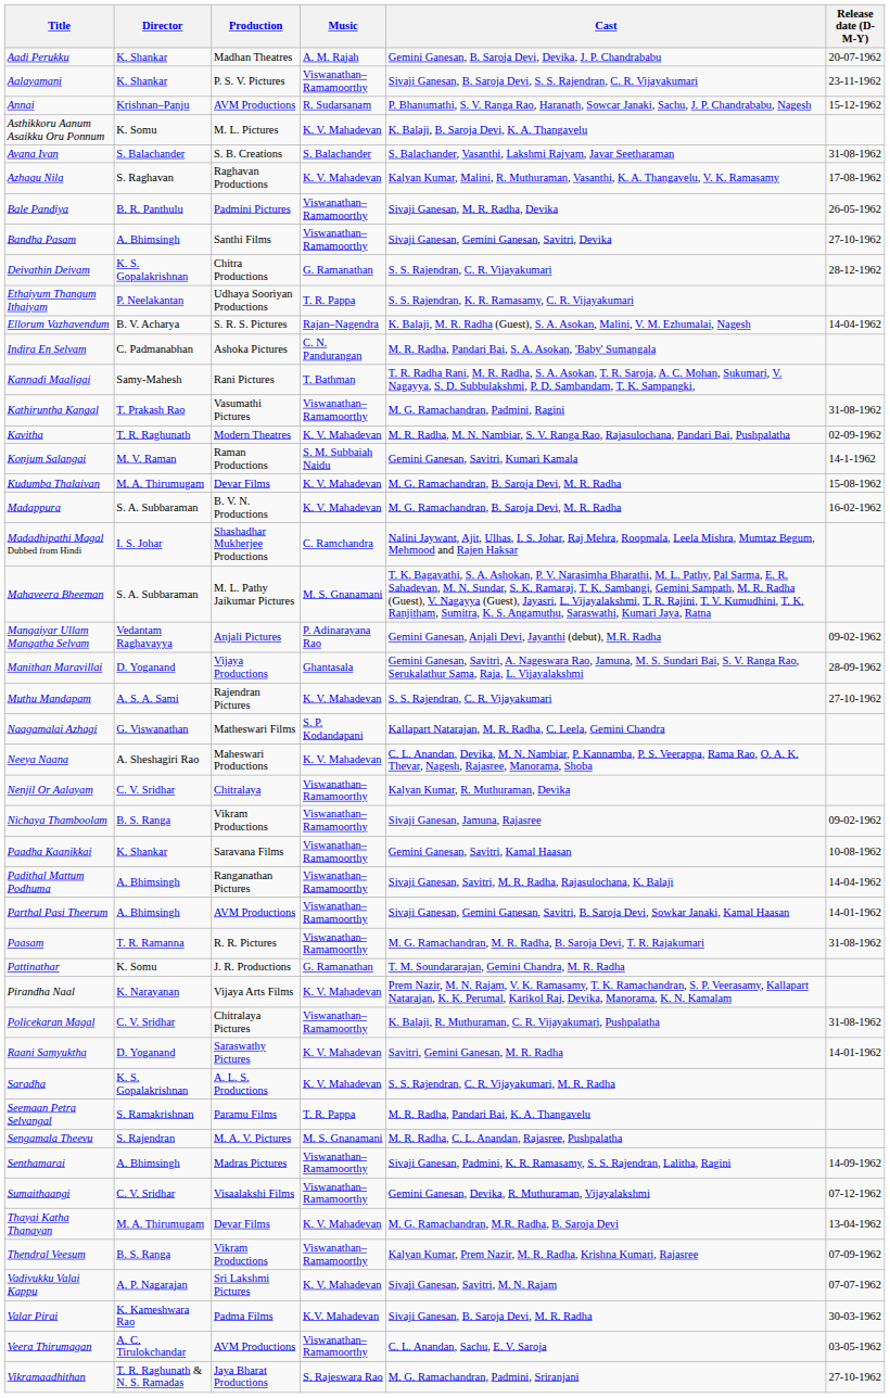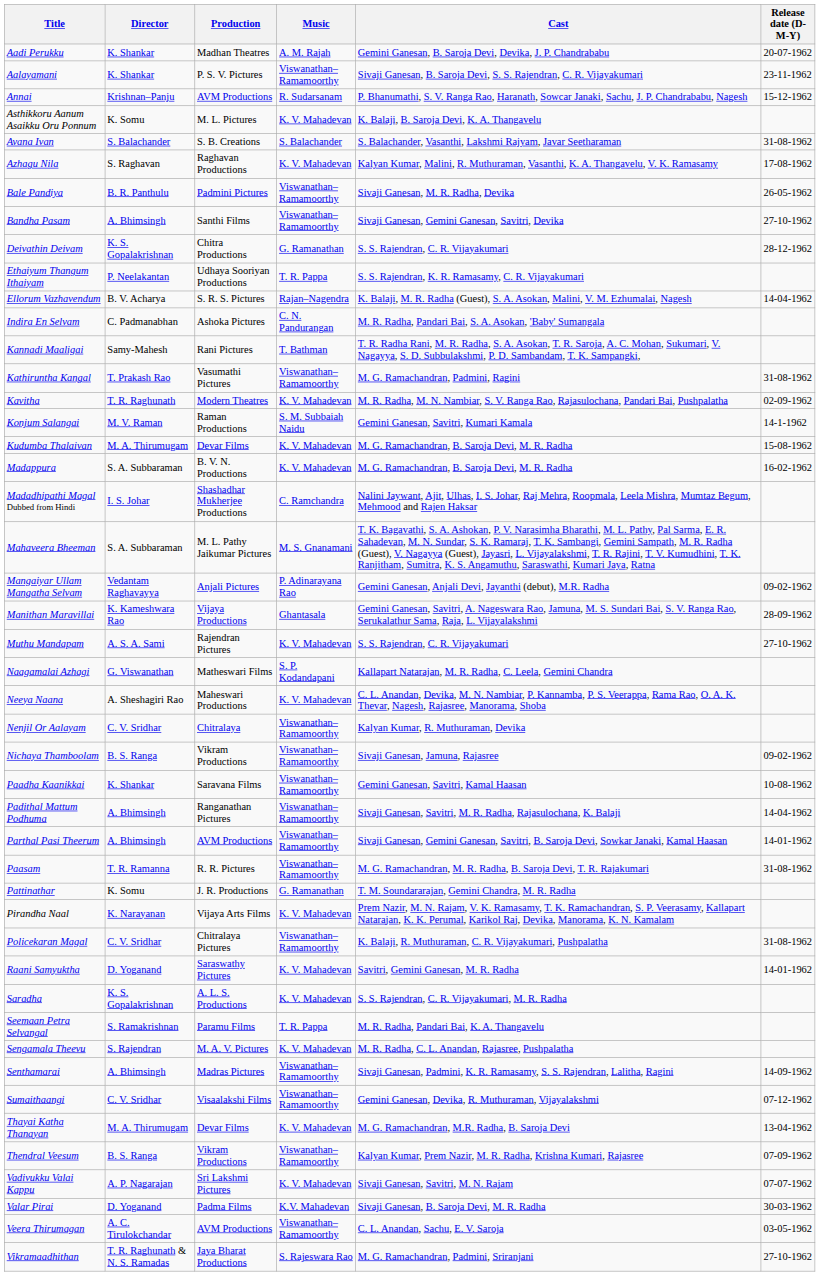 <table class="wikitable">
 <tr>
 <th><a href='#'>Title</a></th>
 <th><a href='#'>Director</a></th>
 <th><a href='#'>Production</a></th>
 <th><a href='#'>Music</a></th>
 <th><a href='#'>Cast</a></th>
 <th>Release date (D-M-Y)</th>
 </tr>
 <tr>
 <td><em><a href='#'>Aadi Perukku</a></em></td>
 <td><a href='#'>K. Shankar</a></td>
 <td>Madhan Theatres</td>
 <td><a href='#'>A. M. Rajah</a></td>
 <td><a href='#'>Gemini Ganesan</a>, <a href='#'>B. Saroja Devi</a>, <a href='#'>Devika</a>, <a href='#'>J. P. Chandrababu</a></td>
 <td>20-07-1962</td>
 </tr>
 <tr>
 <td><em><a href='#'>Aalayamani</a></em></td>
 <td><a href='#'>K. Shankar</a></td>
 <td>P. S. V. Pictures</td>
 <td><a href='#'>Viswanathan–Ramamoorthy</a></td>
 <td><a href='#'>Sivaji Ganesan</a>, <a href='#'>B. Saroja Devi</a>, <a href='#'>S. S. Rajendran</a>, <a href='#'>C. R. Vijayakumari</a></td>
 <td>23-11-1962</td>
 </tr>
 <tr>
 <td><em><a href='#'>Annai</a></em></td>
 <td><a href='#'>Krishnan–Panju</a></td>
 <td><a href='#'>AVM Productions</a></td>
 <td><a href='#'>R. Sudarsanam</a></td>
 <td><a href='#'>P. Bhanumathi</a>, <a href='#'>S. V. Ranga Rao</a>, <a href='#'>Haranath</a>, <a href='#'>Sowcar Janaki</a>, <a href='#'>Sachu</a>, <a href='#'>J. P. Chandrababu</a>, <a href='#'>Nagesh</a></td>
 <td>15-12-1962</td>
 </tr>
 <tr>
 <td><em>Asthikkoru Aanum Asaikku Oru Ponnum</em></td>
 <td>K. Somu</td>
 <td>M. L. Pictures</td>
 <td><a href='#'>K. V. Mahadevan</a></td>
 <td><a href='#'>K. Balaji</a>, <a href='#'>B. Saroja Devi</a>, <a href='#'>K. A. Thangavelu</a></td>
 <td></td>
 </tr>
 <tr>
 <td><em><a href='#'>Avana Ivan</a></em></td>
 <td><a href='#'>S. Balachander</a></td>
 <td>S. B. Creations</td>
 <td><a href='#'>S. Balachander</a></td>
 <td><a href='#'>S. Balachander</a>, <a href='#'>Vasanthi</a>, <a href='#'>Lakshmi Rajyam</a>, <a href='#'>Javar Seetharaman</a></td>
 <td>31-08-1962</td>
 </tr>
 <tr>
 <td><em><a href='#'>Azhagu Nila</a></em></td>
 <td>S. Raghavan</td>
 <td>Raghavan Productions</td>
 <td><a href='#'>K. V. Mahadevan</a></td>
 <td><a href='#'>Kalyan Kumar</a>, <a href='#'>Malini</a>, <a href='#'>R. Muthuraman</a>, <a href='#'>Vasanthi</a>, <a href='#'>K. A. Thangavelu</a>, <a href='#'>V. K. Ramasamy</a></td>
 <td>17-08-1962</td>
 </tr>
 <tr>
 <td><em><a href='#'>Bale Pandiya</a></em></td>
 <td><a href='#'>B. R. Panthulu</a></td>
 <td><a href='#'>Padmini Pictures</a></td>
 <td><a href='#'>Viswanathan–Ramamoorthy</a></td>
 <td><a href='#'>Sivaji Ganesan</a>, <a href='#'>M. R. Radha</a>, <a href='#'>Devika</a></td>
 <td>26-05-1962</td>
 </tr>
 <tr>
 <td><em><a href='#'>Bandha Pasam</a></em></td>
 <td><a href='#'>A. Bhimsingh</a></td>
 <td>Santhi Films</td>
 <td><a href='#'>Viswanathan–Ramamoorthy</a></td>
 <td><a href='#'>Sivaji Ganesan</a>, <a href='#'>Gemini Ganesan</a>, <a href='#'>Savitri</a>, <a href='#'>Devika</a></td>
 <td>27-10-1962</td>
 </tr>
 <tr>
 <td><em><a href='#'>Deivathin Deivam</a></em></td>
 <td><a href='#'>K. S. Gopalakrishnan</a></td>
 <td>Chitra Productions</td>
 <td><a href='#'>G. Ramanathan</a></td>
 <td><a href='#'>S. S. Rajendran</a>, <a href='#'>C. R. Vijayakumari</a></td>
 <td>28-12-1962</td>
 </tr>
 <tr>
 <td><em><a href='#'>Ethaiyum Thangum Ithaiyam</a></em></td>
 <td><a href='#'>P. Neelakantan</a></td>
 <td>Udhaya Sooriyan Productions</td>
 <td><a href='#'>T. R. Pappa</a></td>
 <td><a href='#'>S. S. Rajendran</a>, <a href='#'>K. R. Ramasamy</a>, <a href='#'>C. R. Vijayakumari</a></td>
 <td></td>
 </tr>
 <tr>
 <td><em><a href='#'>Ellorum Vazhavendum</a></em></td>
 <td>B. V. Acharya</td>
 <td>S. R. S. Pictures</td>
 <td><a href='#'>Rajan–Nagendra</a></td>
 <td><a href='#'>K. Balaji</a>, <a href='#'>M. R. Radha</a> (Guest), <a href='#'>S. A. Asokan</a>, <a href='#'>Malini</a>, <a href='#'>V. M. Ezhumalai</a>, <a href='#'>Nagesh</a></td>
 <td>14-04-1962</td>
 </tr>
 <tr>
 <td><em><a href='#'>Indira En Selvam</a></em></td>
 <td>C. Padmanabhan</td>
 <td>Ashoka Pictures</td>
 <td><a href='#'>C. N. Pandurangan</a></td>
 <td><a href='#'>M. R. Radha</a>, <a href='#'>Pandari Bai</a>, <a href='#'>S. A. Asokan</a>, <a href='#'>'Baby' Sumangala</a></td>
 <td></td>
 </tr>
 <tr>
 <td><em><a href='#'>Kannadi Maaligai</a></em></td>
 <td>Samy-Mahesh</td>
 <td>Rani Pictures</td>
 <td><a href='#'>T. Bathman</a></td>
 <td><a href='#'>T. R. Radha Rani</a>, <a href='#'>M. R. Radha</a>, <a href='#'>S. A. Asokan</a>, <a href='#'>T. R. Saroja</a>, <a href='#'>A. C. Mohan</a>, <a href='#'>Sukumari</a>, <a href='#'>V. Nagayya</a>, <a href='#'>S. D. Subbulakshmi</a>, <a href='#'>P. D. Sambandam</a>, <a href='#'>T. K. Sampangki</a>,</td>
 <td></td>
 </tr>
 <tr>
 <td><em><a href='#'>Kathiruntha Kangal</a></em></td>
 <td><a href='#'>T. Prakash Rao</a></td>
 <td>Vasumathi Pictures</td>
 <td><a href='#'>Viswanathan–Ramamoorthy</a></td>
 <td><a href='#'>M. G. Ramachandran</a>, <a href='#'>Padmini</a>, <a href='#'>Ragini</a></td>
 <td>31-08-1962</td>
 </tr>
 <tr>
 <td><em><a href='#'>Kavitha</a></em></td>
 <td><a href='#'>T. R. Raghunath</a></td>
 <td><a href='#'>Modern Theatres</a></td>
 <td><a href='#'>K. V. Mahadevan</a></td>
 <td><a href='#'>M. R. Radha</a>, <a href='#'>M. N. Nambiar</a>, <a href='#'>S. V. Ranga Rao</a>, <a href='#'>Rajasulochana</a>, <a href='#'>Pandari Bai</a>, <a href='#'>Pushpalatha</a></td>
 <td>02-09-1962</td>
 </tr>
 <tr>
 <td><em><a href='#'>Konjum Salangai</a></em></td>
 <td><a href='#'>M. V. Raman</a></td>
 <td>Raman Productions</td>
 <td><a href='#'>S. M. Subbaiah Naidu</a></td>
 <td><a href='#'>Gemini Ganesan</a>, <a href='#'>Savitri</a>, <a href='#'>Kumari Kamala</a></td>
 <td>14-1-1962</td>
 </tr>
 <tr>
 <td><em><a href='#'>Kudumba Thalaivan</a></em></td>
 <td><a href='#'>M. A. Thirumugam</a></td>
 <td><a href='#'>Devar Films</a></td>
 <td><a href='#'>K. V. Mahadevan</a></td>
 <td><a href='#'>M. G. Ramachandran</a>, <a href='#'>B. Saroja Devi</a>, <a href='#'>M. R. Radha</a></td>
 <td>15-08-1962</td>
 </tr>
 <tr>
 <td><em><a href='#'>Madappura</a></em></td>
 <td>S. A. Subbaraman</td>
 <td>B. V. N. Productions</td>
 <td><a href='#'>K. V. Mahadevan</a></td>
 <td><a href='#'>M. G. Ramachandran</a>, <a href='#'>B. Saroja Devi</a>, <a href='#'>M. R. Radha</a></td>
 <td>16-02-1962</td>
 </tr>
 <tr>
 <td><em><a href='#'>Madadhipathi Magal</a></em><br><small>Dubbed from Hindi</small></td>
 <td><a href='#'>I. S. Johar</a></td>
 <td><a href='#'>Shashadhar Mukherjee</a> Productions</td>
 <td><a href='#'>C. Ramchandra</a></td>
 <td><a href='#'>Nalini Jaywant</a>, <a href='#'>Ajit</a>, <a href='#'>Ulhas</a>, <a href='#'>I. S. Johar</a>, <a href='#'>Raj Mehra</a>, <a href='#'>Roopmala</a>, <a href='#'>Leela Mishra</a>, <a href='#'>Mumtaz Begum</a>, <a href='#'>Mehmood</a> and <a href='#'>Rajen Haksar</a></td>
 <td></td>
 </tr>
 <tr --->
 <td><em><a href='#'>Mahaveera Bheeman</a></em></td>
 <td>S. A. Subbaraman</td>
 <td>M. L. Pathy<br>Jaikumar Pictures</td>
 <td><a href='#'>M. S. Gnanamani</a></td>
 <td><a href='#'>T. K. Bagavathi</a>, <a href='#'>S. A. Ashokan</a>, <a href='#'>P. V. Narasimha Bharathi</a>, <a href='#'>M. L. Pathy</a>, <a href='#'>Pal Sarma</a>, <a href='#'>E. R. Sahadevan</a>, <a href='#'>M. N. Sundar</a>, <a href='#'>S. K. Ramaraj</a>, <a href='#'>T. K. Sambangi</a>, <a href='#'>Gemini Sampath</a>, <a href='#'>M. R. Radha</a> (Guest), <a href='#'>V. Nagayya</a> (Guest), <a href='#'>Jayasri</a>, <a href='#'>L. Vijayalakshmi</a>, <a href='#'>T. R. Rajini</a>, <a href='#'>T. V. Kumudhini</a>, <a href='#'>T. K. Ranjitham</a>, <a href='#'>Sumitra</a>, <a href='#'>K. S. Angamuthu</a>, <a href='#'>Saraswathi</a>, <a href='#'>Kumari Jaya</a>, <a href='#'>Ratna</a></td>
 <td></td>
 </tr>
 <tr --->
 <td><em><a href='#'>Mangaiyar Ullam Mangatha Selvam</a></em></td>
 <td><a href='#'>Vedantam Raghavayya</a></td>
 <td><a href='#'>Anjali Pictures</a></td>
 <td><a href='#'>P. Adinarayana Rao</a></td>
 <td><a href='#'>Gemini Ganesan</a>, <a href='#'>Anjali Devi</a>, <a href='#'>Jayanthi</a> (debut), <a href='#'>M.R. Radha</a></td>
 <td>09-02-1962</td>
 </tr>
 <tr>
 <td><em><a href='#'>Manithan Maravillai</a></em></td>
-<td><a href='#'>D. Yoganand</a></td>
+<td><a href='#'>K. Kameshwara Rao</a></td>
 <td><a href='#'>Vijaya Productions</a></td>
 <td><a href='#'>Ghantasala</a></td>
 <td><a href='#'>Gemini Ganesan</a>, <a href='#'>Savitri</a>, <a href='#'>A. Nageswara Rao</a>, <a href='#'>Jamuna</a>, <a href='#'>M. S. Sundari Bai</a>, <a href='#'>S. V. Ranga Rao</a>, <a href='#'>Serukalathur Sama</a>, <a href='#'>Raja</a>, <a href='#'>L. Vijayalakshmi</a></td>
 <td>28-09-1962</td>
 </tr>
 <tr>
 <td><em><a href='#'>Muthu Mandapam</a></em></td>
 <td><a href='#'>A. S. A. Sami</a></td>
 <td>Rajendran Pictures</td>
 <td><a href='#'>K. V. Mahadevan</a></td>
 <td><a href='#'>S. S. Rajendran</a>, <a href='#'>C. R. Vijayakumari</a></td>
 <td>27-10-1962</td>
 </tr>
 <tr>
 <td><em><a href='#'>Naagamalai Azhagi</a></em></td>
 <td><a href='#'>G. Viswanathan</a></td>
 <td>Matheswari Films</td>
 <td><a href='#'>S. P. Kodandapani</a></td>
 <td><a href='#'>Kallapart Natarajan</a>, <a href='#'>M. R. Radha</a>, <a href='#'>C. Leela</a>, <a href='#'>Gemini Chandra</a></td>
 <td></td>
 </tr>
 <tr>
 <td><em><a href='#'>Neeya Naana</a></em></td>
 <td>A. Sheshagiri Rao</td>
 <td>Maheswari Productions</td>
 <td><a href='#'>K. V. Mahadevan</a></td>
 <td><a href='#'>C. L. Anandan</a>, <a href='#'>Devika</a>, <a href='#'>M. N. Nambiar</a>, <a href='#'>P. Kannamba</a>, <a href='#'>P. S. Veerappa</a>, <a href='#'>Rama Rao</a>, <a href='#'>O. A. K. Thevar</a>, <a href='#'>Nagesh</a>, <a href='#'>Rajasree</a>, <a href='#'>Manorama</a>, <a href='#'>Shoba</a></td>
 <td></td>
 </tr>
 <tr>
 <td><em><a href='#'>Nenjil Or Aalayam</a></em></td>
 <td><a href='#'>C. V. Sridhar</a></td>
 <td><a href='#'>Chitralaya</a></td>
 <td><a href='#'>Viswanathan–Ramamoorthy</a></td>
 <td><a href='#'>Kalyan Kumar</a>, <a href='#'>R. Muthuraman</a>, <a href='#'>Devika</a></td>
 <td></td>
 </tr>
 <tr>
 <td><em><a href='#'>Nichaya Thamboolam</a></em></td>
 <td><a href='#'>B. S. Ranga</a></td>
 <td>Vikram Productions</td>
 <td><a href='#'>Viswanathan–Ramamoorthy</a></td>
 <td><a href='#'>Sivaji Ganesan</a>, <a href='#'>Jamuna</a>, <a href='#'>Rajasree</a></td>
 <td>09-02-1962</td>
 </tr>
 <tr>
 <td><em><a href='#'>Paadha Kaanikkai</a></em></td>
 <td><a href='#'>K. Shankar</a></td>
 <td>Saravana Films</td>
 <td><a href='#'>Viswanathan–Ramamoorthy</a></td>
 <td><a href='#'>Gemini Ganesan</a>, <a href='#'>Savitri</a>, <a href='#'>Kamal Haasan</a></td>
 <td>10-08-1962</td>
 </tr>
 <tr>
 <td><em><a href='#'>Padithal Mattum Podhuma</a></em></td>
 <td><a href='#'>A. Bhimsingh</a></td>
 <td>Ranganathan Pictures</td>
 <td><a href='#'>Viswanathan–Ramamoorthy</a></td>
 <td><a href='#'>Sivaji Ganesan</a>, <a href='#'>Savitri</a>, <a href='#'>M. R. Radha</a>, <a href='#'>Rajasulochana</a>, <a href='#'>K. Balaji</a></td>
 <td>14-04-1962</td>
 </tr>
 <tr>
 <td><em><a href='#'>Parthal Pasi Theerum</a></em></td>
 <td><a href='#'>A. Bhimsingh</a></td>
 <td><a href='#'>AVM Productions</a></td>
 <td><a href='#'>Viswanathan–Ramamoorthy</a></td>
 <td><a href='#'>Sivaji Ganesan</a>, <a href='#'>Gemini Ganesan</a>, <a href='#'>Savitri</a>, <a href='#'>B. Saroja Devi</a>, <a href='#'>Sowkar Janaki</a>, <a href='#'>Kamal Haasan</a></td>
 <td>14-01-1962</td>
 </tr>
 <tr>
 <td><em><a href='#'>Paasam</a></em></td>
 <td><a href='#'>T. R. Ramanna</a></td>
 <td>R. R. Pictures</td>
 <td><a href='#'>Viswanathan–Ramamoorthy</a></td>
 <td><a href='#'>M. G. Ramachandran</a>, <a href='#'>M. R. Radha</a>, <a href='#'>B. Saroja Devi</a>, <a href='#'>T. R. Rajakumari</a></td>
 <td>31-08-1962</td>
 </tr>
 <tr>
 <td><em><a href='#'>Pattinathar</a></em></td>
 <td>K. Somu</td>
 <td>J. R. Productions</td>
 <td><a href='#'>G. Ramanathan</a></td>
 <td><a href='#'>T. M. Soundararajan</a>, <a href='#'>Gemini Chandra</a>, <a href='#'>M. R. Radha</a></td>
 <td></td>
 </tr>
 <tr>
 <td><em>Pirandha Naal</em></td>
 <td><a href='#'>K. Narayanan</a></td>
 <td>Vijaya Arts Films</td>
 <td><a href='#'>K. V. Mahadevan</a></td>
 <td><a href='#'>Prem Nazir</a>, <a href='#'>M. N. Rajam</a>, <a href='#'>V. K. Ramasamy</a>, <a href='#'>T. K. Ramachandran</a>, <a href='#'>S. P. Veerasamy</a>, <a href='#'>Kallapart Natarajan</a>, <a href='#'>K. K. Perumal</a>, <a href='#'>Karikol Raj</a>, <a href='#'>Devika</a>, <a href='#'>Manorama</a>, <a href='#'>K. N. Kamalam</a></td>
 <td></td>
 </tr>
 <tr>
 <td><em><a href='#'>Policekaran Magal</a></em></td>
 <td><a href='#'>C. V. Sridhar</a></td>
 <td>Chitralaya Pictures</td>
 <td><a href='#'>Viswanathan–Ramamoorthy</a></td>
 <td><a href='#'>K. Balaji</a>, <a href='#'>R. Muthuraman</a>, <a href='#'>C. R. Vijayakumari</a>, <a href='#'>Pushpalatha</a></td>
 <td>31-08-1962</td>
 </tr>
 <tr>
 <td><em><a href='#'>Raani Samyuktha</a></em></td>
 <td><a href='#'>D. Yoganand</a></td>
 <td><a href='#'>Saraswathy Pictures</a></td>
 <td><a href='#'>K. V. Mahadevan</a></td>
 <td><a href='#'>Savitri</a>, <a href='#'>Gemini Ganesan</a>, <a href='#'>M. R. Radha</a></td>
 <td>14-01-1962</td>
 </tr>
 <tr>
 <td><em><a href='#'>Saradha</a></em></td>
 <td><a href='#'>K. S. Gopalakrishnan</a></td>
 <td><a href='#'>A. L. S. Productions</a></td>
 <td><a href='#'>K. V. Mahadevan</a></td>
 <td><a href='#'>S. S. Rajendran</a>, <a href='#'>C. R. Vijayakumari</a>, <a href='#'>M. R. Radha</a></td>
 <td></td>
 </tr>
 <tr>
 <td><em><a href='#'>Seemaan Petra Selvangal</a></em></td>
 <td><a href='#'>S. Ramakrishnan</a></td>
 <td><a href='#'>Paramu Films</a></td>
 <td><a href='#'>T. R. Pappa</a></td>
 <td><a href='#'>M. R. Radha</a>, <a href='#'>Pandari Bai</a>, <a href='#'>K. A. Thangavelu</a></td>
 <td></td>
 </tr>
 <tr>
 <td><em><a href='#'>Sengamala Theevu</a></em></td>
 <td><a href='#'>S. Rajendran</a></td>
 <td><a href='#'>M. A. V. Pictures</a></td>
-<td><a href='#'>M. S. Gnanamani</a></td>
+<td><a href='#'>K. V. Mahadevan</a></td>
 <td><a href='#'>M. R. Radha</a>, <a href='#'>C. L. Anandan</a>, <a href='#'>Rajasree</a>, <a href='#'>Pushpalatha</a></td>
 <td></td>
 </tr>
 <tr>
 <td><em><a href='#'>Senthamarai</a></em></td>
 <td><a href='#'>A. Bhimsingh</a></td>
 <td><a href='#'>Madras Pictures</a></td>
 <td><a href='#'>Viswanathan–Ramamoorthy</a></td>
 <td><a href='#'>Sivaji Ganesan</a>, <a href='#'>Padmini</a>, <a href='#'>K. R. Ramasamy</a>, <a href='#'>S. S. Rajendran</a>, <a href='#'>Lalitha</a>, <a href='#'>Ragini</a></td>
 <td>14-09-1962</td>
 </tr>
 <tr>
 <td><em><a href='#'>Sumaithaangi</a></em></td>
 <td><a href='#'>C. V. Sridhar</a></td>
 <td><a href='#'>Visaalakshi Films</a></td>
 <td><a href='#'>Viswanathan–Ramamoorthy</a></td>
 <td><a href='#'>Gemini Ganesan</a>, <a href='#'>Devika</a>, <a href='#'>R. Muthuraman</a>, <a href='#'>Vijayalakshmi</a></td>
 <td>07-12-1962</td>
 </tr>
 <tr>
 <td><em><a href='#'>Thayai Katha Thanayan</a></em></td>
 <td><a href='#'>M. A. Thirumugam</a></td>
 <td><a href='#'>Devar Films</a></td>
 <td><a href='#'>K. V. Mahadevan</a></td>
 <td><a href='#'>M. G. Ramachandran</a>, <a href='#'>M.R. Radha</a>, <a href='#'>B. Saroja Devi</a></td>
 <td>13-04-1962</td>
 </tr>
 <tr>
 <td><em><a href='#'>Thendral Veesum</a></em></td>
 <td><a href='#'>B. S. Ranga</a></td>
 <td><a href='#'>Vikram Productions</a></td>
 <td><a href='#'>Viswanathan–Ramamoorthy</a></td>
 <td><a href='#'>Kalyan Kumar</a>, <a href='#'>Prem Nazir</a>, <a href='#'>M. R. Radha</a>, <a href='#'>Krishna Kumari</a>, <a href='#'>Rajasree</a></td>
 <td>07-09-1962</td>
 </tr>
 <tr>
 <td><em><a href='#'>Vadivukku Valai Kappu</a></em></td>
 <td><a href='#'>A. P. Nagarajan</a></td>
 <td><a href='#'>Sri Lakshmi Pictures</a></td>
 <td><a href='#'>K. V. Mahadevan</a></td>
 <td><a href='#'>Sivaji Ganesan</a>, <a href='#'>Savitri</a>, <a href='#'>M. N. Rajam</a></td>
 <td>07-07-1962</td>
 </tr>
 <tr>
 <td><em><a href='#'>Valar Pirai</a></em></td>
-<td><a href='#'>K. Kameshwara Rao</a></td>
+<td><a href='#'>D. Yoganand</a></td>
 <td><a href='#'>Padma Films</a></td>
 <td><a href='#'>K.V. Mahadevan</a></td>
 <td><a href='#'>Sivaji Ganesan</a>, <a href='#'>B. Saroja Devi</a>, <a href='#'>M. R. Radha</a></td>
 <td>30-03-1962</td>
 </tr>
 <tr>
 <td><em><a href='#'>Veera Thirumagan</a></em></td>
 <td><a href='#'>A. C. Tirulokchandar</a></td>
 <td><a href='#'>AVM Productions</a></td>
 <td><a href='#'>Viswanathan–Ramamoorthy</a></td>
 <td><a href='#'>C. L. Anandan</a>, <a href='#'>Sachu</a>, <a href='#'>E. V. Saroja</a></td>
 <td>03-05-1962</td>
 </tr>
 <tr>
 <td><em><a href='#'>Vikramaadhithan</a></em></td>
 <td><a href='#'>T. R. Raghunath</a> & <a href='#'>N. S. Ramadas</a></td>
 <td><a href='#'>Jaya Bharat Productions</a></td>
 <td><a href='#'>S. Rajeswara Rao</a></td>
 <td><a href='#'>M. G. Ramachandran</a>, <a href='#'>Padmini</a>, <a href='#'>Sriranjani</a></td>
 <td>27-10-1962</td>
 </tr>
 </table>
